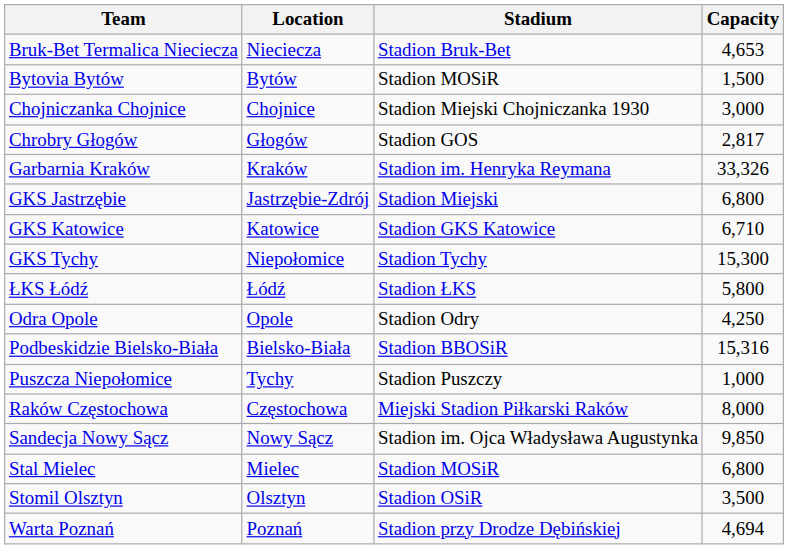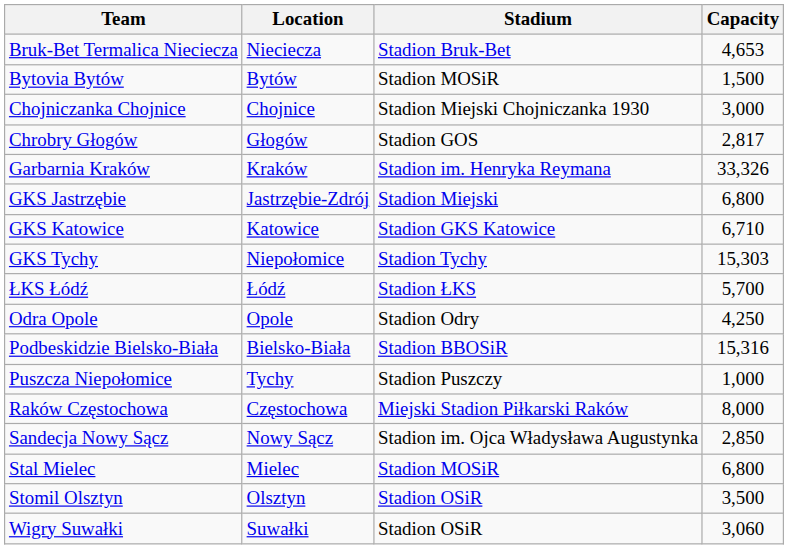 <table class="wikitable sortable">
 <tr>
 <th>Team</th>
 <th>Location</th>
 <th>Stadium</th>
 <th>Capacity</th>
 </tr>
 <tr>
 <td><a href='#'>Bruk-Bet Termalica Nieciecza</a></td>
 <td><a href='#'>Nieciecza</a></td>
 <td><a href='#'>Stadion Bruk-Bet</a></td>
 <td style="text-align:center;">4,653</td>
 </tr>
 <tr>
 <td><a href='#'>Bytovia Bytów</a></td>
 <td><a href='#'>Bytów</a></td>
 <td>Stadion MOSiR</td>
 <td style="text-align:center;">1,500</td>
 </tr>
 <tr>
 <td><a href='#'>Chojniczanka Chojnice</a></td>
 <td><a href='#'>Chojnice</a></td>
 <td>Stadion Miejski Chojniczanka 1930</td>
 <td style="text-align:center;">3,000</td>
 </tr>
 <tr>
 <td><a href='#'>Chrobry Głogów</a></td>
 <td><a href='#'>Głogów</a></td>
 <td>Stadion GOS</td>
 <td style="text-align:center;">2,817</td>
 </tr>
 <tr>
 <td><a href='#'>Garbarnia Kraków</a></td>
 <td><a href='#'>Kraków</a></td>
 <td><a href='#'>Stadion im. Henryka Reymana</a></td>
 <td style="text-align:center;">33,326</td>
 </tr>
 <tr>
 <td><a href='#'>GKS Jastrzębie</a></td>
 <td><a href='#'>Jastrzębie-Zdrój</a></td>
 <td><a href='#'>Stadion Miejski</a></td>
 <td style="text-align:center;">6,800</td>
 </tr>
 <tr>
 <td><a href='#'>GKS Katowice</a></td>
 <td><a href='#'>Katowice</a></td>
 <td><a href='#'>Stadion GKS Katowice</a></td>
 <td style="text-align:center;">6,710</td>
 </tr>
 <tr>
 <td><a href='#'>GKS Tychy</a></td>
 <td><a href='#'>Niepołomice</a></td>
 <td><a href='#'>Stadion Tychy</a></td>
-<td style="text-align:center;">15,300</td>
+<td style="text-align:center;">15,303</td>
 </tr>
 <tr>
 <td><a href='#'>ŁKS Łódź</a></td>
 <td><a href='#'>Łódź</a></td>
 <td><a href='#'>Stadion ŁKS</a></td>
-<td style="text-align:center;">5,800</td>
+<td style="text-align:center;">5,700</td>
 </tr>
 <tr>
 <td><a href='#'>Odra Opole</a></td>
 <td><a href='#'>Opole</a></td>
 <td>Stadion Odry</td>
 <td style="text-align:center;">4,250</td>
 </tr>
 <tr>
 <td><a href='#'>Podbeskidzie Bielsko-Biała</a></td>
 <td><a href='#'>Bielsko-Biała</a></td>
 <td><a href='#'>Stadion BBOSiR</a></td>
 <td style="text-align:center;">15,316</td>
 </tr>
 <tr>
 <td><a href='#'>Puszcza Niepołomice</a></td>
 <td><a href='#'>Tychy</a></td>
 <td>Stadion Puszczy</td>
 <td style="text-align:center;">1,000</td>
 </tr>
 <tr>
 <td><a href='#'>Raków Częstochowa</a></td>
 <td><a href='#'>Częstochowa</a></td>
 <td><a href='#'>Miejski Stadion Piłkarski Raków</a></td>
 <td style="text-align:center;">8,000</td>
 </tr>
 <tr>
 <td><a href='#'>Sandecja Nowy Sącz</a></td>
 <td><a href='#'>Nowy Sącz</a></td>
 <td>Stadion im. Ojca Władysława Augustynka</td>
-<td style="text-align:center;">9,850</td>
+<td style="text-align:center;">2,850</td>
 </tr>
 <tr>
 <td><a href='#'>Stal Mielec</a></td>
 <td><a href='#'>Mielec</a></td>
 <td><a href='#'>Stadion MOSiR</a></td>
 <td style="text-align:center;">6,800</td>
 </tr>
 <tr>
 <td><a href='#'>Stomil Olsztyn</a></td>
 <td><a href='#'>Olsztyn</a></td>
 <td><a href='#'>Stadion OSiR</a></td>
 <td style="text-align:center;">3,500</td>
 </tr>
 <tr>
-<td><a href='#'>Warta Poznań</a></td>
-<td><a href='#'>Poznań</a></td>
-<td><a href='#'>Stadion przy Drodze Dębińskiej</a></td>
-<td style="text-align:center;">4,694</td>
+<td><a href='#'>Wigry Suwałki</a></td>
+<td><a href='#'>Suwałki</a></td>
+<td>Stadion OSiR</td>
+<td style="text-align:center;">3,060</td>
 </tr>
 </table>
